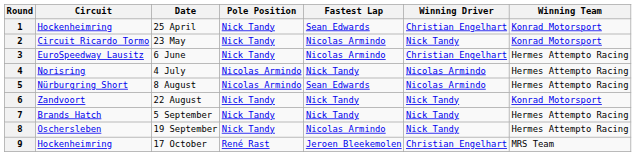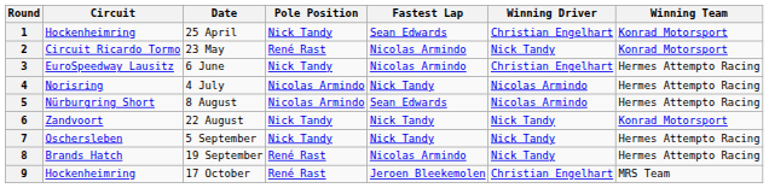 <table class="wikitable" style="font-size: 85%">
 <tr>
 <th colspan=2>Round</th>
 <th>Circuit</th>
 <th>Date</th>
 <th>Pole Position</th>
 <th>Fastest Lap</th>
 <th>Winning Driver</th>
 <th>Winning Team</th>
 </tr>
 <tr>
 <th colspan=2>1</th>
 <td> <a href='#'>Hockenheimring</a></td>
 <td>25 April</td>
 <td> <a href='#'>Nick Tandy</a></td>
 <td> <a href='#'>Sean Edwards</a></td>
 <td> <a href='#'>Christian Engelhart</a></td>
 <td> <a href='#'>Konrad Motorsport</a></td>
 </tr>
 <tr>
 <th colspan=2>2</th>
 <td> <a href='#'>Circuit Ricardo Tormo</a></td>
 <td>23 May</td>
-<td> <a href='#'>Nick Tandy</a></td>
+<td> <a href='#'>René Rast</a></td>
 <td> <a href='#'>Nicolas Armindo</a></td>
 <td> <a href='#'>Nick Tandy</a></td>
 <td> <a href='#'>Konrad Motorsport</a></td>
 </tr>
 <tr>
 <th colspan=2>3</th>
 <td> <a href='#'>EuroSpeedway Lausitz</a></td>
 <td>6 June</td>
 <td> <a href='#'>Nick Tandy</a></td>
 <td> <a href='#'>Nicolas Armindo</a></td>
 <td> <a href='#'>Christian Engelhart</a></td>
 <td> Hermes Attempto Racing</td>
 </tr>
 <tr>
 <th colspan=2>4</th>
 <td> <a href='#'>Norisring</a></td>
 <td>4 July</td>
 <td> <a href='#'>Nicolas Armindo</a></td>
 <td> <a href='#'>Nick Tandy</a></td>
 <td> <a href='#'>Nicolas Armindo</a></td>
 <td> Hermes Attempto Racing</td>
 </tr>
 <tr>
 <th colspan=2>5</th>
 <td> <a href='#'>Nürburgring Short</a></td>
 <td>8 August</td>
 <td> <a href='#'>Nicolas Armindo</a></td>
 <td> <a href='#'>Sean Edwards</a></td>
 <td> <a href='#'>Nicolas Armindo</a></td>
 <td> Hermes Attempto Racing</td>
 </tr>
 <tr>
 <th colspan=2>6</th>
 <td> <a href='#'>Zandvoort</a></td>
 <td>22 August</td>
 <td> <a href='#'>Nick Tandy</a></td>
 <td> <a href='#'>Nick Tandy</a></td>
 <td> <a href='#'>Nick Tandy</a></td>
 <td> <a href='#'>Konrad Motorsport</a></td>
 </tr>
 <tr>
 <th colspan=2>7</th>
-<td> <a href='#'>Brands Hatch</a></td>
+<td> <a href='#'>Oschersleben</a></td>
 <td>5 September</td>
 <td> <a href='#'>Nick Tandy</a></td>
 <td> <a href='#'>Nick Tandy</a></td>
 <td> <a href='#'>Nick Tandy</a></td>
 <td> Hermes Attempto Racing</td>
 </tr>
 <tr>
 <th colspan=2>8</th>
-<td> <a href='#'>Oschersleben</a></td>
+<td> <a href='#'>Brands Hatch</a></td>
 <td>19 September</td>
-<td> <a href='#'>Nick Tandy</a></td>
+<td> <a href='#'>René Rast</a></td>
 <td> <a href='#'>Nicolas Armindo</a></td>
 <td> <a href='#'>Nick Tandy</a></td>
 <td> Hermes Attempto Racing</td>
 </tr>
 <tr>
 <th colspan=2>9</th>
 <td> <a href='#'>Hockenheimring</a></td>
 <td>17 October</td>
 <td> <a href='#'>René Rast</a></td>
 <td> <a href='#'>Jeroen Bleekemolen</a></td>
 <td> <a href='#'>Christian Engelhart</a></td>
 <td> MRS Team</td>
 </tr>
 </table>
